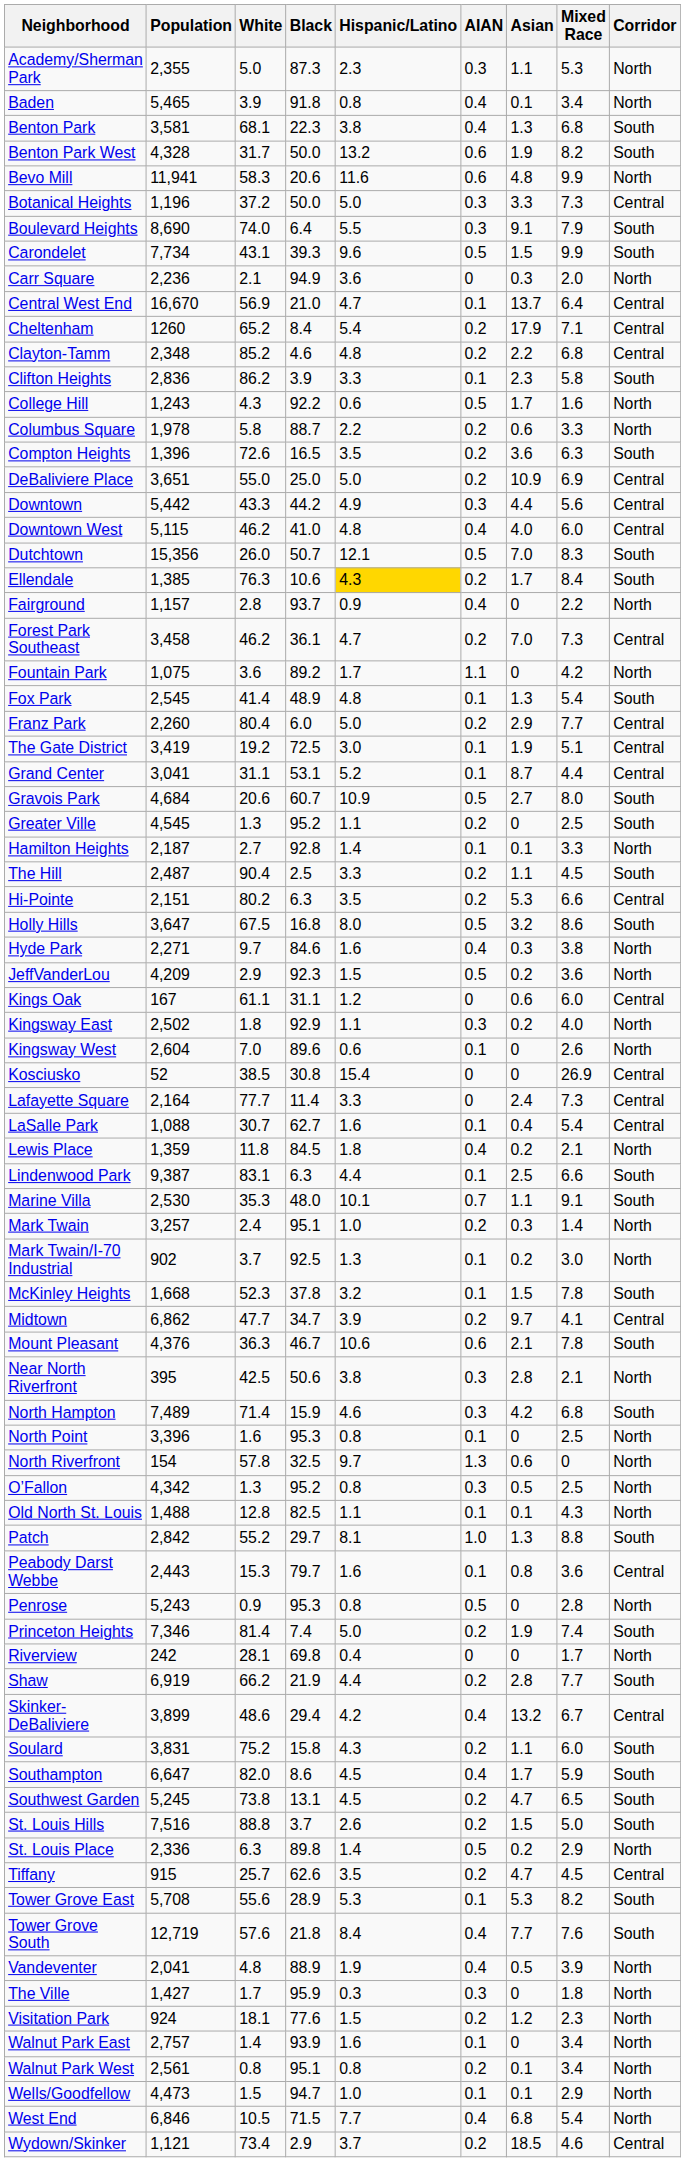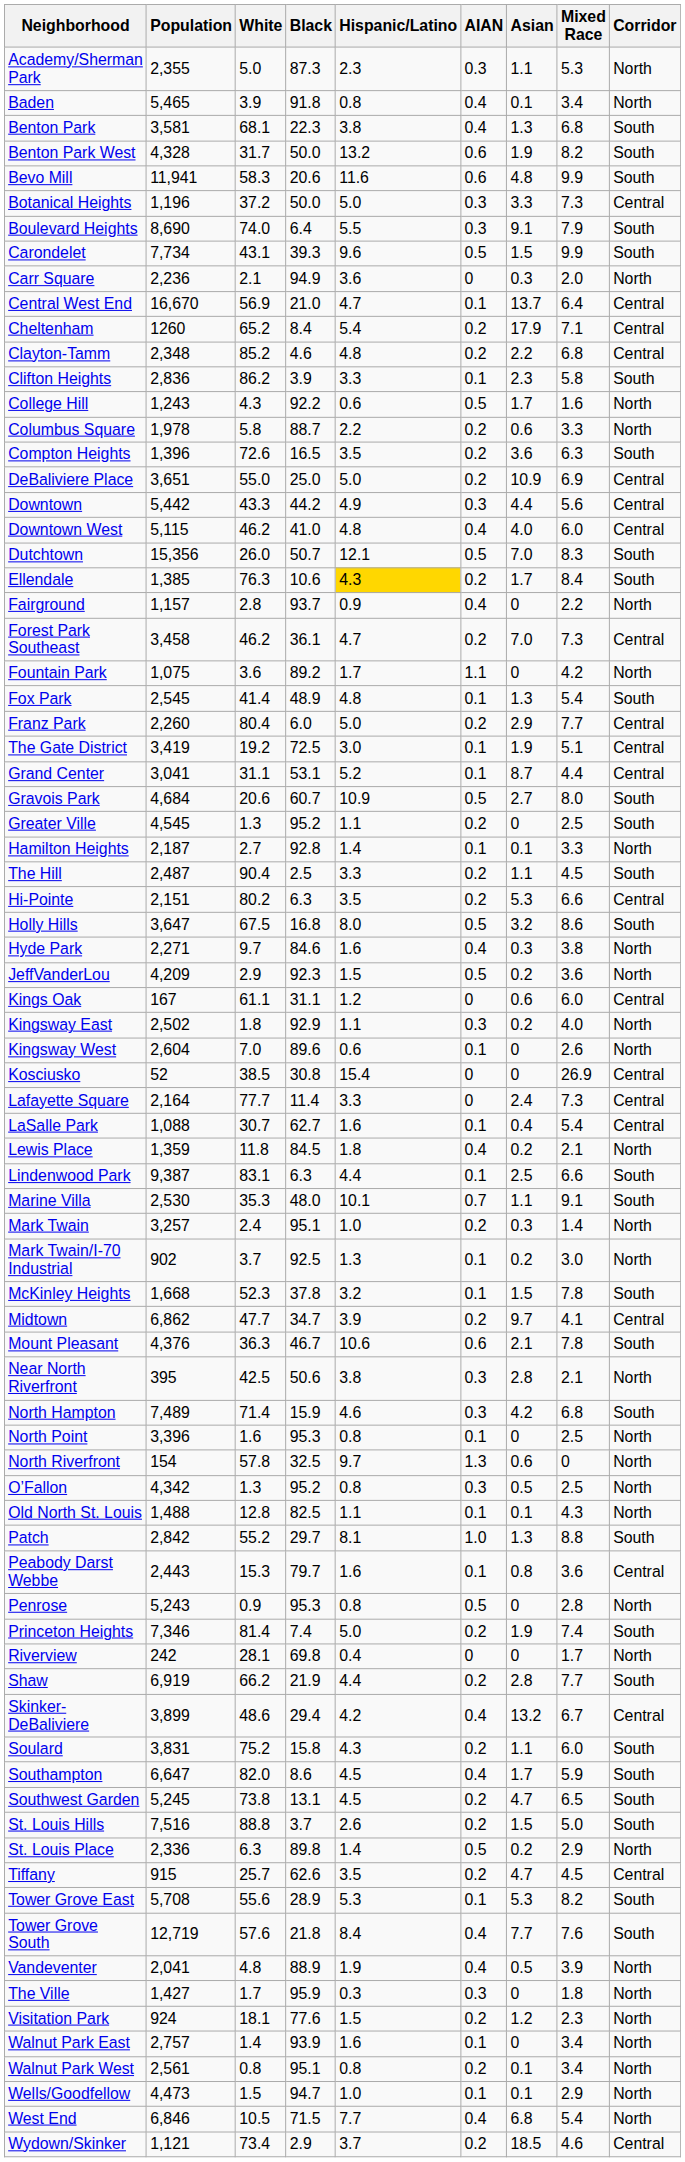 <table class="wikitable sortable">
 <tr>
 <th>Neighborhood</th>
 <th>Population</th>
 <th>White</th>
 <th>Black</th>
 <th>Hispanic/Latino</th>
 <th>AIAN</th>
 <th>Asian</th>
 <th>Mixed Race</th>
 <th>Corridor</th>
 </tr>
 <tr>
 <td><a href='#'>Academy/Sherman Park</a></td>
 <td>2,355</td>
 <td>5.0</td>
 <td>87.3</td>
 <td>2.3</td>
 <td>0.3</td>
 <td>1.1</td>
 <td>5.3</td>
 <td>North</td>
 </tr>
 <tr>
 <td><a href='#'>Baden</a></td>
 <td>5,465</td>
 <td>3.9</td>
 <td>91.8</td>
 <td>0.8</td>
 <td>0.4</td>
 <td>0.1</td>
 <td>3.4</td>
 <td>North</td>
 </tr>
 <tr>
 <td><a href='#'>Benton Park</a></td>
 <td>3,581</td>
 <td>68.1</td>
 <td>22.3</td>
 <td>3.8</td>
 <td>0.4</td>
 <td>1.3</td>
 <td>6.8</td>
 <td>South</td>
 </tr>
 <tr>
 <td><a href='#'>Benton Park West</a></td>
 <td>4,328</td>
 <td>31.7</td>
 <td>50.0</td>
 <td>13.2</td>
 <td>0.6</td>
 <td>1.9</td>
 <td>8.2</td>
 <td>South</td>
 </tr>
 <tr>
 <td><a href='#'>Bevo Mill</a></td>
 <td>11,941</td>
 <td>58.3</td>
 <td>20.6</td>
 <td>11.6</td>
 <td>0.6</td>
 <td>4.8</td>
 <td>9.9</td>
-<td>North</td>
+<td>South</td>
 </tr>
 <tr>
 <td><a href='#'>Botanical Heights</a></td>
 <td>1,196</td>
 <td>37.2</td>
 <td>50.0</td>
 <td>5.0</td>
 <td>0.3</td>
 <td>3.3</td>
 <td>7.3</td>
 <td>Central</td>
 </tr>
 <tr>
 <td><a href='#'>Boulevard Heights</a></td>
 <td>8,690</td>
 <td>74.0</td>
 <td>6.4</td>
 <td>5.5</td>
 <td>0.3</td>
 <td>9.1</td>
 <td>7.9</td>
 <td>South</td>
 </tr>
 <tr>
 <td><a href='#'>Carondelet</a></td>
 <td>7,734</td>
 <td>43.1</td>
 <td>39.3</td>
 <td>9.6</td>
 <td>0.5</td>
 <td>1.5</td>
 <td>9.9</td>
 <td>South</td>
 </tr>
 <tr>
 <td><a href='#'>Carr Square</a></td>
 <td>2,236</td>
 <td>2.1</td>
 <td>94.9</td>
 <td>3.6</td>
 <td>0</td>
 <td>0.3</td>
 <td>2.0</td>
 <td>North</td>
 </tr>
 <tr>
 <td><a href='#'>Central West End</a></td>
 <td>16,670</td>
 <td>56.9</td>
 <td>21.0</td>
 <td>4.7</td>
 <td>0.1</td>
 <td>13.7</td>
 <td>6.4</td>
 <td>Central</td>
 </tr>
 <tr>
 <td><a href='#'>Cheltenham</a></td>
 <td>1260</td>
 <td>65.2</td>
 <td>8.4</td>
 <td>5.4</td>
 <td>0.2</td>
 <td>17.9</td>
 <td>7.1</td>
 <td>Central</td>
 </tr>
 <tr>
 <td><a href='#'>Clayton-Tamm</a></td>
 <td>2,348</td>
 <td>85.2</td>
 <td>4.6</td>
 <td>4.8</td>
 <td>0.2</td>
 <td>2.2</td>
 <td>6.8</td>
 <td>Central</td>
 </tr>
 <tr>
 <td><a href='#'>Clifton Heights</a></td>
 <td>2,836</td>
 <td>86.2</td>
 <td>3.9</td>
 <td>3.3</td>
 <td>0.1</td>
 <td>2.3</td>
 <td>5.8</td>
 <td>South</td>
 </tr>
 <tr>
 <td><a href='#'>College Hill</a></td>
 <td>1,243</td>
 <td>4.3</td>
 <td>92.2</td>
 <td>0.6</td>
 <td>0.5</td>
 <td>1.7</td>
 <td>1.6</td>
 <td>North</td>
 </tr>
 <tr>
 <td><a href='#'>Columbus Square</a></td>
 <td>1,978</td>
 <td>5.8</td>
 <td>88.7</td>
 <td>2.2</td>
 <td>0.2</td>
 <td>0.6</td>
 <td>3.3</td>
 <td>North</td>
 </tr>
 <tr>
 <td><a href='#'>Compton Heights</a></td>
 <td>1,396</td>
 <td>72.6</td>
 <td>16.5</td>
 <td>3.5</td>
 <td>0.2</td>
 <td>3.6</td>
 <td>6.3</td>
 <td>South</td>
 </tr>
 <tr>
 <td><a href='#'>DeBaliviere Place</a></td>
 <td>3,651</td>
 <td>55.0</td>
 <td>25.0</td>
 <td>5.0</td>
 <td>0.2</td>
 <td>10.9</td>
 <td>6.9</td>
 <td>Central</td>
 </tr>
 <tr>
 <td><a href='#'>Downtown</a></td>
 <td>5,442</td>
 <td>43.3</td>
 <td>44.2</td>
 <td>4.9</td>
 <td>0.3</td>
 <td>4.4</td>
 <td>5.6</td>
 <td>Central</td>
 </tr>
 <tr>
 <td><a href='#'>Downtown West</a></td>
 <td>5,115</td>
 <td>46.2</td>
 <td>41.0</td>
 <td>4.8</td>
 <td>0.4</td>
 <td>4.0</td>
 <td>6.0</td>
 <td>Central</td>
 </tr>
 <tr>
 <td><a href='#'>Dutchtown</a></td>
 <td>15,356</td>
 <td>26.0</td>
 <td>50.7</td>
 <td>12.1</td>
 <td>0.5</td>
 <td>7.0</td>
 <td>8.3</td>
 <td>South</td>
 </tr>
 <tr>
 <td><a href='#'>Ellendale</a></td>
 <td>1,385</td>
 <td>76.3</td>
 <td>10.6</td>
 <td style="background: gold;">4.3</td>
 <td>0.2</td>
 <td>1.7</td>
 <td>8.4</td>
 <td>South</td>
 </tr>
 <tr>
 <td><a href='#'>Fairground</a></td>
 <td>1,157</td>
 <td>2.8</td>
 <td>93.7</td>
 <td>0.9</td>
 <td>0.4</td>
 <td>0</td>
 <td>2.2</td>
 <td>North</td>
 </tr>
 <tr>
 <td><a href='#'>Forest Park Southeast</a></td>
 <td>3,458</td>
 <td>46.2</td>
 <td>36.1</td>
 <td>4.7</td>
 <td>0.2</td>
 <td>7.0</td>
 <td>7.3</td>
 <td>Central</td>
 </tr>
 <tr>
 <td><a href='#'>Fountain Park</a></td>
 <td>1,075</td>
 <td>3.6</td>
 <td>89.2</td>
 <td>1.7</td>
 <td>1.1</td>
 <td>0</td>
 <td>4.2</td>
 <td>North</td>
 </tr>
 <tr>
 <td><a href='#'>Fox Park</a></td>
 <td>2,545</td>
 <td>41.4</td>
 <td>48.9</td>
 <td>4.8</td>
 <td>0.1</td>
 <td>1.3</td>
 <td>5.4</td>
 <td>South</td>
 </tr>
 <tr>
 <td><a href='#'>Franz Park</a></td>
 <td>2,260</td>
 <td>80.4</td>
 <td>6.0</td>
 <td>5.0</td>
 <td>0.2</td>
 <td>2.9</td>
 <td>7.7</td>
 <td>Central</td>
 </tr>
 <tr>
 <td><a href='#'>The Gate District</a></td>
 <td>3,419</td>
 <td>19.2</td>
 <td>72.5</td>
 <td>3.0</td>
 <td>0.1</td>
 <td>1.9</td>
 <td>5.1</td>
 <td>Central</td>
 </tr>
 <tr>
 <td><a href='#'>Grand Center</a></td>
 <td>3,041</td>
 <td>31.1</td>
 <td>53.1</td>
 <td>5.2</td>
 <td>0.1</td>
 <td>8.7</td>
 <td>4.4</td>
 <td>Central</td>
 </tr>
 <tr>
 <td><a href='#'>Gravois Park</a></td>
 <td>4,684</td>
 <td>20.6</td>
 <td>60.7</td>
 <td>10.9</td>
 <td>0.5</td>
 <td>2.7</td>
 <td>8.0</td>
 <td>South</td>
 </tr>
 <tr>
 <td><a href='#'>Greater Ville</a></td>
 <td>4,545</td>
 <td>1.3</td>
 <td>95.2</td>
 <td>1.1</td>
 <td>0.2</td>
 <td>0</td>
 <td>2.5</td>
 <td>South</td>
 </tr>
 <tr>
 <td><a href='#'>Hamilton Heights</a></td>
 <td>2,187</td>
 <td>2.7</td>
 <td>92.8</td>
 <td>1.4</td>
 <td>0.1</td>
 <td>0.1</td>
 <td>3.3</td>
 <td>North</td>
 </tr>
 <tr>
 <td><a href='#'>The Hill</a></td>
 <td>2,487</td>
 <td>90.4</td>
 <td>2.5</td>
 <td>3.3</td>
 <td>0.2</td>
 <td>1.1</td>
 <td>4.5</td>
 <td>South</td>
 </tr>
 <tr>
 <td><a href='#'>Hi-Pointe</a></td>
 <td>2,151</td>
 <td>80.2</td>
 <td>6.3</td>
 <td>3.5</td>
 <td>0.2</td>
 <td>5.3</td>
 <td>6.6</td>
 <td>Central</td>
 </tr>
 <tr>
 <td><a href='#'>Holly Hills</a></td>
 <td>3,647</td>
 <td>67.5</td>
 <td>16.8</td>
 <td>8.0</td>
 <td>0.5</td>
 <td>3.2</td>
 <td>8.6</td>
 <td>South</td>
 </tr>
 <tr>
 <td><a href='#'>Hyde Park</a></td>
 <td>2,271</td>
 <td>9.7</td>
 <td>84.6</td>
 <td>1.6</td>
 <td>0.4</td>
 <td>0.3</td>
 <td>3.8</td>
 <td>North</td>
 </tr>
 <tr>
 <td><a href='#'>JeffVanderLou</a></td>
 <td>4,209</td>
 <td>2.9</td>
 <td>92.3</td>
 <td>1.5</td>
 <td>0.5</td>
 <td>0.2</td>
 <td>3.6</td>
 <td>North</td>
 </tr>
 <tr>
 <td><a href='#'>Kings Oak</a></td>
 <td>167</td>
 <td>61.1</td>
 <td>31.1</td>
 <td>1.2</td>
 <td>0</td>
 <td>0.6</td>
 <td>6.0</td>
 <td>Central</td>
 </tr>
 <tr>
 <td><a href='#'>Kingsway East</a></td>
 <td>2,502</td>
 <td>1.8</td>
 <td>92.9</td>
 <td>1.1</td>
 <td>0.3</td>
 <td>0.2</td>
 <td>4.0</td>
 <td>North</td>
 </tr>
 <tr>
 <td><a href='#'>Kingsway West</a></td>
 <td>2,604</td>
 <td>7.0</td>
 <td>89.6</td>
 <td>0.6</td>
 <td>0.1</td>
 <td>0</td>
 <td>2.6</td>
 <td>North</td>
 </tr>
 <tr>
 <td><a href='#'>Kosciusko</a></td>
 <td>52</td>
 <td>38.5</td>
 <td>30.8</td>
 <td>15.4</td>
 <td>0</td>
 <td>0</td>
 <td>26.9</td>
 <td>Central</td>
 </tr>
 <tr>
 <td><a href='#'>Lafayette Square</a></td>
 <td>2,164</td>
 <td>77.7</td>
 <td>11.4</td>
 <td>3.3</td>
 <td>0</td>
 <td>2.4</td>
 <td>7.3</td>
 <td>Central</td>
 </tr>
 <tr>
 <td><a href='#'>LaSalle Park</a></td>
 <td>1,088</td>
 <td>30.7</td>
 <td>62.7</td>
 <td>1.6</td>
 <td>0.1</td>
 <td>0.4</td>
 <td>5.4</td>
 <td>Central</td>
 </tr>
 <tr>
 <td><a href='#'>Lewis Place</a></td>
 <td>1,359</td>
 <td>11.8</td>
 <td>84.5</td>
 <td>1.8</td>
 <td>0.4</td>
 <td>0.2</td>
 <td>2.1</td>
 <td>North</td>
 </tr>
 <tr>
 <td><a href='#'>Lindenwood Park</a></td>
 <td>9,387</td>
 <td>83.1</td>
 <td>6.3</td>
 <td>4.4</td>
 <td>0.1</td>
 <td>2.5</td>
 <td>6.6</td>
 <td>South</td>
 </tr>
 <tr>
 <td><a href='#'>Marine Villa</a></td>
 <td>2,530</td>
 <td>35.3</td>
 <td>48.0</td>
 <td>10.1</td>
 <td>0.7</td>
 <td>1.1</td>
 <td>9.1</td>
 <td>South</td>
 </tr>
 <tr>
 <td><a href='#'>Mark Twain</a></td>
 <td>3,257</td>
 <td>2.4</td>
 <td>95.1</td>
 <td>1.0</td>
 <td>0.2</td>
 <td>0.3</td>
 <td>1.4</td>
 <td>North</td>
 </tr>
 <tr>
 <td><a href='#'>Mark Twain/I-70 Industrial</a></td>
 <td>902</td>
 <td>3.7</td>
 <td>92.5</td>
 <td>1.3</td>
 <td>0.1</td>
 <td>0.2</td>
 <td>3.0</td>
 <td>North</td>
 </tr>
 <tr>
 <td><a href='#'>McKinley Heights</a></td>
 <td>1,668</td>
 <td>52.3</td>
 <td>37.8</td>
 <td>3.2</td>
 <td>0.1</td>
 <td>1.5</td>
 <td>7.8</td>
 <td>South</td>
 </tr>
 <tr>
 <td><a href='#'>Midtown</a></td>
 <td>6,862</td>
 <td>47.7</td>
 <td>34.7</td>
 <td>3.9</td>
 <td>0.2</td>
 <td>9.7</td>
 <td>4.1</td>
 <td>Central</td>
 </tr>
 <tr>
 <td><a href='#'>Mount Pleasant</a></td>
 <td>4,376</td>
 <td>36.3</td>
 <td>46.7</td>
 <td>10.6</td>
 <td>0.6</td>
 <td>2.1</td>
 <td>7.8</td>
 <td>South</td>
 </tr>
 <tr>
 <td><a href='#'>Near North Riverfront</a></td>
 <td>395</td>
 <td>42.5</td>
 <td>50.6</td>
 <td>3.8</td>
 <td>0.3</td>
 <td>2.8</td>
 <td>2.1</td>
 <td>North</td>
 </tr>
 <tr>
 <td><a href='#'>North Hampton</a></td>
 <td>7,489</td>
 <td>71.4</td>
 <td>15.9</td>
 <td>4.6</td>
 <td>0.3</td>
 <td>4.2</td>
 <td>6.8</td>
 <td>South</td>
 </tr>
 <tr>
 <td><a href='#'>North Point</a></td>
 <td>3,396</td>
 <td>1.6</td>
 <td>95.3</td>
 <td>0.8</td>
 <td>0.1</td>
 <td>0</td>
 <td>2.5</td>
 <td>North</td>
 </tr>
 <tr>
 <td><a href='#'>North Riverfront</a></td>
 <td>154</td>
 <td>57.8</td>
 <td>32.5</td>
 <td>9.7</td>
 <td>1.3</td>
 <td>0.6</td>
 <td>0</td>
 <td>North</td>
 </tr>
 <tr>
 <td><a href='#'>O’Fallon</a></td>
 <td>4,342</td>
 <td>1.3</td>
 <td>95.2</td>
 <td>0.8</td>
 <td>0.3</td>
 <td>0.5</td>
 <td>2.5</td>
 <td>North</td>
 </tr>
 <tr>
 <td><a href='#'>Old North St. Louis</a></td>
 <td>1,488</td>
 <td>12.8</td>
 <td>82.5</td>
 <td>1.1</td>
 <td>0.1</td>
 <td>0.1</td>
 <td>4.3</td>
 <td>North</td>
 </tr>
 <tr>
 <td><a href='#'>Patch</a></td>
 <td>2,842</td>
 <td>55.2</td>
 <td>29.7</td>
 <td>8.1</td>
 <td>1.0</td>
 <td>1.3</td>
 <td>8.8</td>
 <td>South</td>
 </tr>
 <tr>
 <td><a href='#'>Peabody Darst Webbe</a></td>
 <td>2,443</td>
 <td>15.3</td>
 <td>79.7</td>
 <td>1.6</td>
 <td>0.1</td>
 <td>0.8</td>
 <td>3.6</td>
 <td>Central</td>
 </tr>
 <tr>
 <td><a href='#'>Penrose</a></td>
 <td>5,243</td>
 <td>0.9</td>
 <td>95.3</td>
 <td>0.8</td>
 <td>0.5</td>
 <td>0</td>
 <td>2.8</td>
 <td>North</td>
 </tr>
 <tr>
 <td><a href='#'>Princeton Heights</a></td>
 <td>7,346</td>
 <td>81.4</td>
 <td>7.4</td>
 <td>5.0</td>
 <td>0.2</td>
 <td>1.9</td>
 <td>7.4</td>
 <td>South</td>
 </tr>
 <tr>
 <td><a href='#'>Riverview</a></td>
 <td>242</td>
 <td>28.1</td>
 <td>69.8</td>
 <td>0.4</td>
 <td>0</td>
 <td>0</td>
 <td>1.7</td>
 <td>North</td>
 </tr>
 <tr>
 <td><a href='#'>Shaw</a></td>
 <td>6,919</td>
 <td>66.2</td>
 <td>21.9</td>
 <td>4.4</td>
 <td>0.2</td>
 <td>2.8</td>
 <td>7.7</td>
 <td>South</td>
 </tr>
 <tr>
 <td><a href='#'>Skinker-DeBaliviere</a></td>
 <td>3,899</td>
 <td>48.6</td>
 <td>29.4</td>
 <td>4.2</td>
 <td>0.4</td>
 <td>13.2</td>
 <td>6.7</td>
 <td>Central</td>
 </tr>
 <tr>
 <td><a href='#'>Soulard</a></td>
 <td>3,831</td>
 <td>75.2</td>
 <td>15.8</td>
 <td>4.3</td>
 <td>0.2</td>
 <td>1.1</td>
 <td>6.0</td>
 <td>South</td>
 </tr>
 <tr>
 <td><a href='#'>Southampton</a></td>
 <td>6,647</td>
 <td>82.0</td>
 <td>8.6</td>
 <td>4.5</td>
 <td>0.4</td>
 <td>1.7</td>
 <td>5.9</td>
 <td>South</td>
 </tr>
 <tr>
 <td><a href='#'>Southwest Garden</a></td>
 <td>5,245</td>
 <td>73.8</td>
 <td>13.1</td>
 <td>4.5</td>
 <td>0.2</td>
 <td>4.7</td>
 <td>6.5</td>
 <td>South</td>
 </tr>
 <tr>
 <td><a href='#'>St. Louis Hills</a></td>
 <td>7,516</td>
 <td>88.8</td>
 <td>3.7</td>
 <td>2.6</td>
 <td>0.2</td>
 <td>1.5</td>
 <td>5.0</td>
 <td>South</td>
 </tr>
 <tr>
 <td><a href='#'>St. Louis Place</a></td>
 <td>2,336</td>
 <td>6.3</td>
 <td>89.8</td>
 <td>1.4</td>
 <td>0.5</td>
 <td>0.2</td>
 <td>2.9</td>
 <td>North</td>
 </tr>
 <tr>
 <td><a href='#'>Tiffany</a></td>
 <td>915</td>
 <td>25.7</td>
 <td>62.6</td>
 <td>3.5</td>
 <td>0.2</td>
 <td>4.7</td>
 <td>4.5</td>
 <td>Central</td>
 </tr>
 <tr>
 <td><a href='#'>Tower Grove East</a></td>
 <td>5,708</td>
 <td>55.6</td>
 <td>28.9</td>
 <td>5.3</td>
 <td>0.1</td>
 <td>5.3</td>
 <td>8.2</td>
 <td>South</td>
 </tr>
 <tr>
 <td><a href='#'>Tower Grove South</a></td>
 <td>12,719</td>
 <td>57.6</td>
 <td>21.8</td>
 <td>8.4</td>
 <td>0.4</td>
 <td>7.7</td>
 <td>7.6</td>
 <td>South</td>
 </tr>
 <tr>
 <td><a href='#'>Vandeventer</a></td>
 <td>2,041</td>
 <td>4.8</td>
 <td>88.9</td>
 <td>1.9</td>
 <td>0.4</td>
 <td>0.5</td>
 <td>3.9</td>
 <td>North</td>
 </tr>
 <tr>
 <td><a href='#'>The Ville</a></td>
 <td>1,427</td>
 <td>1.7</td>
 <td>95.9</td>
 <td>0.3</td>
 <td>0.3</td>
 <td>0</td>
 <td>1.8</td>
 <td>North</td>
 </tr>
 <tr>
 <td><a href='#'>Visitation Park</a></td>
 <td>924</td>
 <td>18.1</td>
 <td>77.6</td>
 <td>1.5</td>
 <td>0.2</td>
 <td>1.2</td>
 <td>2.3</td>
 <td>North</td>
 </tr>
 <tr>
 <td><a href='#'>Walnut Park East</a></td>
 <td>2,757</td>
 <td>1.4</td>
 <td>93.9</td>
 <td>1.6</td>
 <td>0.1</td>
 <td>0</td>
 <td>3.4</td>
 <td>North</td>
 </tr>
 <tr>
 <td><a href='#'>Walnut Park West</a></td>
 <td>2,561</td>
 <td>0.8</td>
 <td>95.1</td>
 <td>0.8</td>
 <td>0.2</td>
 <td>0.1</td>
 <td>3.4</td>
 <td>North</td>
 </tr>
 <tr>
 <td><a href='#'>Wells/Goodfellow</a></td>
 <td>4,473</td>
 <td>1.5</td>
 <td>94.7</td>
 <td>1.0</td>
 <td>0.1</td>
 <td>0.1</td>
 <td>2.9</td>
 <td>North</td>
 </tr>
 <tr>
 <td><a href='#'>West End</a></td>
 <td>6,846</td>
 <td>10.5</td>
 <td>71.5</td>
 <td>7.7</td>
 <td>0.4</td>
 <td>6.8</td>
 <td>5.4</td>
 <td>North</td>
 </tr>
 <tr>
 <td><a href='#'>Wydown/Skinker</a></td>
 <td>1,121</td>
 <td>73.4</td>
 <td>2.9</td>
 <td>3.7</td>
 <td>0.2</td>
 <td>18.5</td>
 <td>4.6</td>
 <td>Central</td>
 </tr>
 </table>
